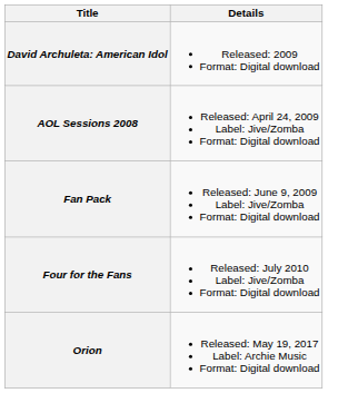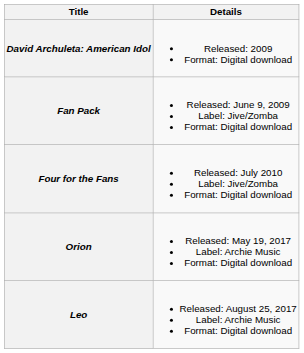 <table class="wikitable plainrowheaders" style="text-align:center;">
 <tr>
 <th scope="col">Title</th>
 <th scope="col">Details</th>
 </tr>
 <tr>
 <th scope="row"><em>David Archuleta: American Idol</em></th>
 <td><br><ul><li>Released: 2009</li><li>Format: Digital download</li></ul></td>
-</tr>
-<tr>
-<th scope="row"><em>AOL Sessions 2008</em></th>
-<td><br><ul><li>Released: April 24, 2009</li><li>Label: Jive/Zomba</li><li>Format: Digital download</li></ul></td>
 </tr>
 <tr>
 <th scope="row"><em>Fan Pack</em></th>
 <td><br><ul><li>Released: June 9, 2009</li><li>Label: Jive/Zomba</li><li>Format: Digital download</li></ul></td>
 </tr>
 <tr>
 <th scope="row"><em>Four for the Fans</em></th>
 <td><br><ul><li>Released: July 2010</li><li>Label: Jive/Zomba</li><li>Format: Digital download</li></ul></td>
 </tr>
 <tr>
 <th scope="row"><em>Orion</em></th>
 <td><br><ul><li>Released: May 19, 2017</li><li>Label: Archie Music</li><li>Format: Digital download</li></ul></td>
 </tr>
+<tr>
+<th scope="row"><em>Leo</em></th>
+<td><br><ul><li>Released: August 25, 2017</li><li>Label: Archie Music</li><li>Format: Digital download</li></ul></td>
+</tr>
 </table>
